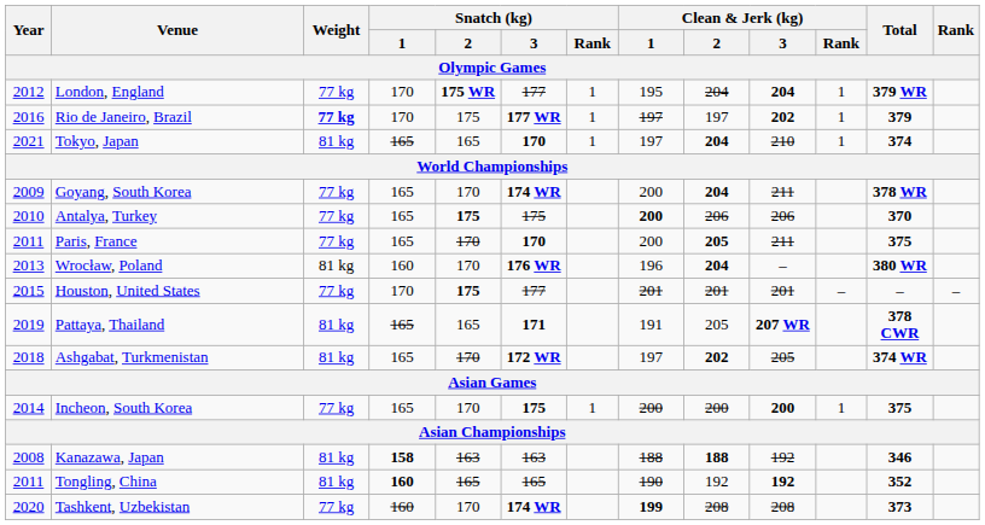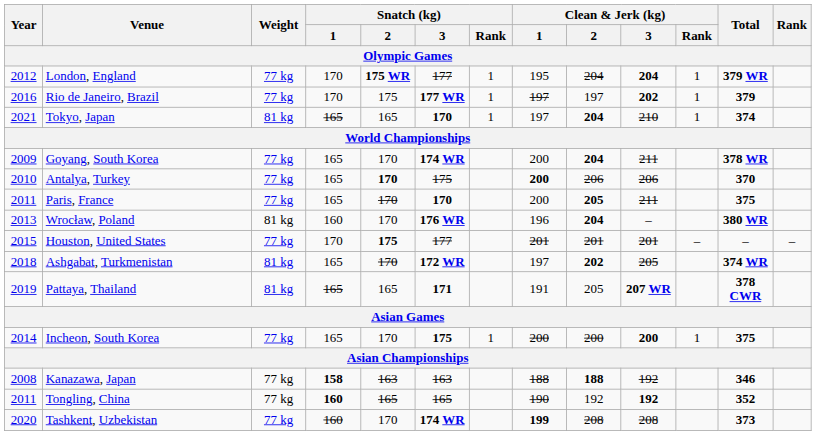 <table class="wikitable" style="text-align:center;">
 <tr>
 <th rowspan=2 width=40>Year</th>
 <th rowspan=2 width=250>Venue</th>
 <th rowspan=2 width=60>Weight</th>
 <th colspan=4>Snatch (kg)</th>
 <th colspan=4>Clean & Jerk (kg)</th>
 <th rowspan=2 width=60>Total</th>
 <th rowspan=2 width=40>Rank</th>
 </tr>
 <tr>
 <th width=60>1</th>
 <th width=60>2</th>
 <th width=60>3</th>
 <th width=45>Rank</th>
 <th width=60>1</th>
 <th width=60>2</th>
 <th width=60>3</th>
 <th width=45>Rank</th>
 </tr>
 <tr>
 <th colspan=13><a href='#'>Olympic Games</a></th>
 </tr>
 <tr>
 <td><a href='#'>2012</a></td>
 <td align=left> <a href='#'>London</a>, <a href='#'>England</a></td>
 <td><a href='#'>77 kg</a></td>
 <td>170</td>
 <td><strong>175 <a href='#'>WR</a></strong></td>
 <td><s>177</s></td>
 <td>1</td>
 <td>195</td>
 <td><s>204</s></td>
 <td><strong>204</strong></td>
 <td>1</td>
 <td><strong>379 <a href='#'>WR</a></strong></td>
 <td><strong></strong></td>
 </tr>
 <tr>
 <td><a href='#'>2016</a></td>
 <td align=left> <a href='#'>Rio de Janeiro</a>, <a href='#'>Brazil</a></td>
-<td><strong><a href='#'>77 kg</a></strong></td>
+<td><a href='#'>77 kg</a></td>
 <td>170</td>
 <td>175</td>
 <td><strong>177 <a href='#'>WR</a></strong></td>
 <td>1</td>
 <td><s>197</s></td>
 <td>197</td>
 <td><strong>202</strong></td>
 <td>1</td>
 <td><strong>379</strong></td>
 <td><strong></strong></td>
 </tr>
 <tr>
 <td><a href='#'>2021</a></td>
 <td align=left> <a href='#'>Tokyo</a>, <a href='#'>Japan</a></td>
 <td><a href='#'>81 kg</a></td>
 <td><s>165</s></td>
 <td>165</td>
 <td><strong>170</strong> </td>
 <td>1</td>
 <td>197</td>
 <td><strong>204</strong> </td>
 <td><s>210</s></td>
 <td>1</td>
 <td><strong>374</strong> </td>
 <td><strong></strong></td>
 </tr>
 <tr>
 <th colspan=13><a href='#'>World Championships</a></th>
 </tr>
 <tr>
 <td><a href='#'>2009</a></td>
 <td align=left> <a href='#'>Goyang</a>, <a href='#'>South Korea</a></td>
 <td><a href='#'>77 kg</a></td>
 <td>165</td>
 <td>170</td>
 <td><strong>174 <a href='#'>WR</a></strong></td>
 <td></td>
 <td>200</td>
 <td><strong>204</strong></td>
 <td><s>211</s></td>
 <td></td>
 <td><strong>378 <a href='#'>WR</a></strong></td>
 <td></td>
 </tr>
 <tr>
 <td><a href='#'>2010</a></td>
 <td align=left> <a href='#'>Antalya</a>, <a href='#'>Turkey</a></td>
 <td><a href='#'>77 kg</a></td>
 <td>165</td>
-<td><strong>175</strong></td>
+<td><strong>170</strong></td>
 <td><s>175</s></td>
 <td></td>
 <td><strong>200</strong></td>
 <td><s>206</s></td>
 <td><s>206</s></td>
 <td></td>
 <td><strong>370</strong></td>
 <td></td>
 </tr>
 <tr>
 <td><a href='#'>2011</a></td>
 <td align=left> <a href='#'>Paris</a>, <a href='#'>France</a></td>
 <td><a href='#'>77 kg</a></td>
 <td>165</td>
 <td><s>170</s></td>
 <td><strong>170</strong></td>
 <td></td>
 <td>200</td>
 <td><strong>205</strong></td>
 <td><s>211</s></td>
 <td></td>
 <td><strong>375</strong></td>
 <td></td>
 </tr>
 <tr>
 <td><a href='#'>2013</a></td>
 <td align=left> <a href='#'>Wrocław</a>, <a href='#'>Poland</a></td>
 <td>81 kg</td>
 <td>160</td>
 <td>170</td>
 <td><strong>176 <a href='#'>WR</a></strong></td>
 <td></td>
 <td>196</td>
 <td><strong>204</strong></td>
 <td>–</td>
 <td></td>
 <td><strong>380 <a href='#'>WR</a></strong></td>
 <td></td>
 </tr>
 <tr>
 <td><a href='#'>2015</a></td>
 <td align=left> <a href='#'>Houston</a>, <a href='#'>United States</a></td>
 <td><a href='#'>77 kg</a></td>
 <td>170</td>
 <td><strong>175</strong></td>
 <td><s>177</s></td>
 <td></td>
 <td><s>201</s></td>
 <td><s>201</s></td>
 <td><s>201</s></td>
 <td>–</td>
 <td>–</td>
 <td>–</td>
 </tr>
 <tr>
+<td><a href='#'>2018</a></td>
+<td align=left> <a href='#'>Ashgabat</a>, <a href='#'>Turkmenistan</a></td>
+<td><a href='#'>81 kg</a></td>
+<td>165</td>
+<td><s>170</s></td>
+<td><strong>172 <a href='#'>WR</a></strong></td>
+<td></td>
+<td>197</td>
+<td><strong>202</strong></td>
+<td><s>205</s></td>
+<td></td>
+<td><strong>374 <a href='#'>WR</a></strong></td>
+<td></td>
+</tr>
+<tr>
 <td><a href='#'>2019</a></td>
 <td align=left> <a href='#'>Pattaya</a>, <a href='#'>Thailand</a></td>
 <td><a href='#'>81 kg</a></td>
 <td><s>165</s></td>
 <td>165</td>
 <td><strong>171</strong></td>
 <td></td>
 <td>191</td>
 <td>205</td>
 <td><strong>207 <a href='#'>WR</a></strong></td>
 <td></td>
 <td><strong>378 <a href='#'>CWR</a></strong></td>
-<td></td>
-</tr>
-<tr>
-<td><a href='#'>2018</a></td>
-<td align=left> <a href='#'>Ashgabat</a>, <a href='#'>Turkmenistan</a></td>
-<td><a href='#'>81 kg</a></td>
-<td>165</td>
-<td><s>170</s></td>
-<td><strong>172 <a href='#'>WR</a></strong></td>
-<td></td>
-<td>197</td>
-<td><strong>202</strong></td>
-<td><s>205</s></td>
-<td></td>
-<td><strong>374 <a href='#'>WR</a></strong></td>
 <td></td>
 </tr>
 <tr>
 <th colspan=13><a href='#'>Asian Games</a></th>
 </tr>
 <tr>
 <td><a href='#'>2014</a></td>
 <td align=left> <a href='#'>Incheon</a>, <a href='#'>South Korea</a></td>
 <td><a href='#'>77 kg</a></td>
 <td>165</td>
 <td>170</td>
 <td><strong>175</strong></td>
 <td>1</td>
 <td><s>200</s></td>
 <td><s>200</s></td>
 <td><strong>200</strong></td>
 <td>1</td>
 <td><strong>375</strong></td>
 <td></td>
 </tr>
 <tr>
 <th colspan=13><a href='#'>Asian Championships</a></th>
 </tr>
 <tr>
 <td><a href='#'>2008</a></td>
 <td align=left> <a href='#'>Kanazawa</a>, <a href='#'>Japan</a></td>
-<td><a href='#'>81 kg</a></td>
+<td>77 kg</td>
 <td><strong>158</strong></td>
 <td><s>163</s></td>
 <td><s>163</s></td>
 <td></td>
 <td><s>188</s></td>
 <td><strong>188</strong></td>
 <td><s>192</s></td>
 <td></td>
 <td><strong>346</strong></td>
 <td></td>
 </tr>
 <tr>
 <td><a href='#'>2011</a></td>
 <td align=left> <a href='#'>Tongling</a>, <a href='#'>China</a></td>
-<td><a href='#'>81 kg</a></td>
+<td>77 kg</td>
 <td><strong>160</strong></td>
 <td><s>165</s></td>
 <td><s>165</s></td>
 <td></td>
 <td><s>190</s></td>
 <td>192</td>
 <td><strong>192</strong></td>
 <td></td>
 <td><strong>352</strong></td>
 <td></td>
 </tr>
 <tr>
 <td><a href='#'>2020</a></td>
 <td align=left> <a href='#'>Tashkent</a>, <a href='#'>Uzbekistan</a></td>
 <td><a href='#'>77 kg</a></td>
 <td><s>160</s></td>
 <td>170</td>
 <td><strong>174 <a href='#'>WR</a></strong></td>
 <td></td>
 <td><strong>199</strong></td>
 <td><s>208</s></td>
 <td><s>208</s></td>
 <td></td>
 <td><strong>373</strong></td>
 <td></td>
 </tr>
 </table>
